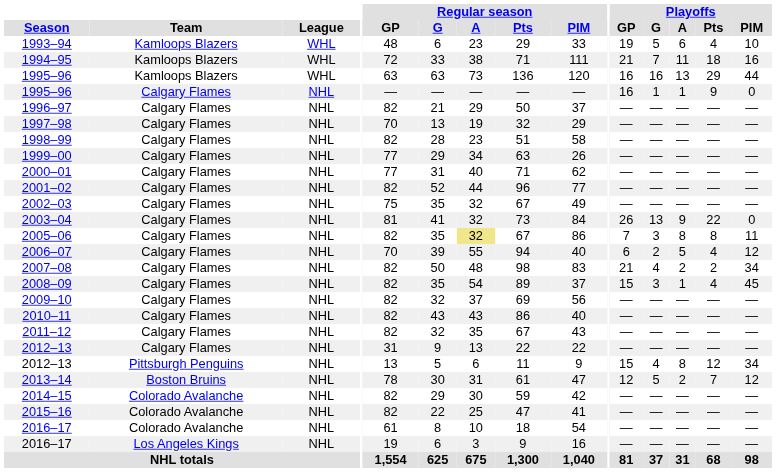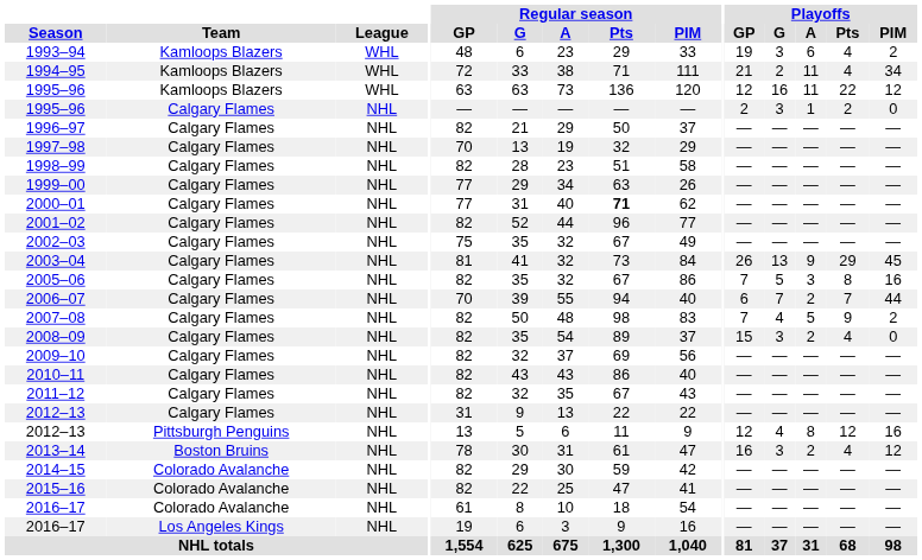 <table border="0" cellpadding="1" cellspacing="0" style="text-align:center; width:60em">
 <tr bgcolor="#e0e0e0">
 <th colspan="3" bgcolor="#ffffff"></th>
 <th rowspan="100" bgcolor="#ffffff"></th>
 <th colspan="5"><a href='#'>Regular season</a></th>
 <th rowspan="100" bgcolor="#ffffff"></th>
 <th colspan="5"><a href='#'>Playoffs</a></th>
 </tr>
 <tr bgcolor="#e0e0e0">
 <th><a href='#'>Season</a></th>
 <th>Team</th>
 <th>League</th>
 <th>GP</th>
 <th><a href='#'>G</a></th>
 <th><a href='#'>A</a></th>
 <th><a href='#'>Pts</a></th>
 <th><a href='#'>PIM</a></th>
 <th>GP</th>
 <th>G</th>
 <th>A</th>
 <th>Pts</th>
 <th>PIM</th>
 </tr>
 <tr>
 <td><a href='#'>1993–94</a></td>
 <td><a href='#'>Kamloops Blazers</a></td>
 <td><a href='#'>WHL</a></td>
 <td>48</td>
 <td>6</td>
 <td>23</td>
 <td>29</td>
 <td>33</td>
 <td>19</td>
-<td>5</td>
+<td>3</td>
 <td>6</td>
 <td>4</td>
-<td>10</td>
+<td>2</td>
 </tr>
 <tr bgcolor="#f0f0f0">
 <td><a href='#'>1994–95</a></td>
 <td>Kamloops Blazers</td>
 <td>WHL</td>
 <td>72</td>
 <td>33</td>
 <td>38</td>
 <td>71</td>
 <td>111</td>
 <td>21</td>
-<td>7</td>
+<td>2</td>
 <td>11</td>
-<td>18</td>
-<td>16</td>
+<td>4</td>
+<td>34</td>
 </tr>
 <tr>
 <td><a href='#'>1995–96</a></td>
 <td>Kamloops Blazers</td>
 <td>WHL</td>
 <td>63</td>
 <td>63</td>
 <td>73</td>
 <td>136</td>
 <td>120</td>
+<td>12</td>
 <td>16</td>
-<td>16</td>
-<td>13</td>
-<td>29</td>
-<td>44</td>
+<td>11</td>
+<td>22</td>
+<td>12</td>
 </tr>
 <tr bgcolor="#f0f0f0">
 <td><a href='#'>1995–96</a></td>
 <td><a href='#'>Calgary Flames</a></td>
 <td><a href='#'>NHL</a></td>
 <td>—</td>
 <td>—</td>
 <td>—</td>
 <td>—</td>
 <td>—</td>
-<td>16</td>
+<td>2</td>
+<td>3</td>
 <td>1</td>
-<td>1</td>
-<td>9</td>
+<td>2</td>
 <td>0</td>
 </tr>
 <tr>
 <td><a href='#'>1996–97</a></td>
 <td>Calgary Flames</td>
 <td>NHL</td>
 <td>82</td>
 <td>21</td>
 <td>29</td>
 <td>50</td>
 <td>37</td>
 <td>—</td>
 <td>—</td>
 <td>—</td>
 <td>—</td>
 <td>—</td>
 </tr>
 <tr bgcolor="#f0f0f0">
 <td><a href='#'>1997–98</a></td>
 <td>Calgary Flames</td>
 <td>NHL</td>
 <td>70</td>
 <td>13</td>
 <td>19</td>
 <td>32</td>
 <td>29</td>
 <td>—</td>
 <td>—</td>
 <td>—</td>
 <td>—</td>
 <td>—</td>
 </tr>
 <tr>
 <td><a href='#'>1998–99</a></td>
 <td>Calgary Flames</td>
 <td>NHL</td>
 <td>82</td>
 <td>28</td>
 <td>23</td>
 <td>51</td>
 <td>58</td>
 <td>—</td>
 <td>—</td>
 <td>—</td>
 <td>—</td>
 <td>—</td>
 </tr>
 <tr bgcolor="#f0f0f0">
 <td><a href='#'>1999–00</a></td>
 <td>Calgary Flames</td>
 <td>NHL</td>
 <td>77</td>
 <td>29</td>
 <td>34</td>
 <td>63</td>
 <td>26</td>
 <td>—</td>
 <td>—</td>
 <td>—</td>
 <td>—</td>
 <td>—</td>
 </tr>
 <tr>
 <td><a href='#'>2000–01</a></td>
 <td>Calgary Flames</td>
 <td>NHL</td>
 <td>77</td>
 <td>31</td>
 <td>40</td>
-<td>71</td>
+<td><strong>71</strong></td>
 <td>62</td>
 <td>—</td>
 <td>—</td>
 <td>—</td>
 <td>—</td>
 <td>—</td>
 </tr>
 <tr bgcolor="#f0f0f0">
 <td><a href='#'>2001–02</a></td>
 <td>Calgary Flames</td>
 <td>NHL</td>
 <td>82</td>
 <td>52</td>
 <td>44</td>
 <td>96</td>
 <td>77</td>
 <td>—</td>
 <td>—</td>
 <td>—</td>
 <td>—</td>
 <td>—</td>
 </tr>
 <tr>
 <td><a href='#'>2002–03</a></td>
 <td>Calgary Flames</td>
 <td>NHL</td>
 <td>75</td>
 <td>35</td>
 <td>32</td>
 <td>67</td>
 <td>49</td>
 <td>—</td>
 <td>—</td>
 <td>—</td>
 <td>—</td>
 <td>—</td>
 </tr>
 <tr bgcolor="#f0f0f0">
 <td><a href='#'>2003–04</a></td>
 <td>Calgary Flames</td>
 <td>NHL</td>
 <td>81</td>
 <td>41</td>
 <td>32</td>
 <td>73</td>
 <td>84</td>
 <td>26</td>
 <td>13</td>
 <td>9</td>
-<td>22</td>
-<td>0</td>
+<td>29</td>
+<td>45</td>
 </tr>
 <tr>
 <td><a href='#'>2005–06</a></td>
 <td>Calgary Flames</td>
 <td>NHL</td>
 <td>82</td>
 <td>35</td>
-<td style="background: khaki;">32</td>
+<td>32</td>
 <td>67</td>
 <td>86</td>
 <td>7</td>
+<td>5</td>
 <td>3</td>
 <td>8</td>
-<td>8</td>
-<td>11</td>
+<td>16</td>
 </tr>
 <tr bgcolor="#f0f0f0">
 <td><a href='#'>2006–07</a></td>
 <td>Calgary Flames</td>
 <td>NHL</td>
 <td>70</td>
 <td>39</td>
 <td>55</td>
 <td>94</td>
 <td>40</td>
 <td>6</td>
+<td>7</td>
 <td>2</td>
-<td>5</td>
-<td>4</td>
-<td>12</td>
+<td>7</td>
+<td>44</td>
 </tr>
 <tr>
 <td><a href='#'>2007–08</a></td>
 <td>Calgary Flames</td>
 <td>NHL</td>
 <td>82</td>
 <td>50</td>
 <td>48</td>
 <td>98</td>
 <td>83</td>
-<td>21</td>
+<td>7</td>
 <td>4</td>
+<td>5</td>
+<td>9</td>
 <td>2</td>
-<td>2</td>
-<td>34</td>
 </tr>
 <tr bgcolor="#f0f0f0">
 <td><a href='#'>2008–09</a></td>
 <td>Calgary Flames</td>
 <td>NHL</td>
 <td>82</td>
 <td>35</td>
 <td>54</td>
 <td>89</td>
 <td>37</td>
 <td>15</td>
 <td>3</td>
-<td>1</td>
+<td>2</td>
 <td>4</td>
-<td>45</td>
+<td>0</td>
 </tr>
 <tr>
 <td><a href='#'>2009–10</a></td>
 <td>Calgary Flames</td>
 <td>NHL</td>
 <td>82</td>
 <td>32</td>
 <td>37</td>
 <td>69</td>
 <td>56</td>
 <td>—</td>
 <td>—</td>
 <td>—</td>
 <td>—</td>
 <td>—</td>
 </tr>
 <tr bgcolor="#f0f0f0">
 <td><a href='#'>2010–11</a></td>
 <td>Calgary Flames</td>
 <td>NHL</td>
 <td>82</td>
 <td>43</td>
 <td>43</td>
 <td>86</td>
 <td>40</td>
 <td>—</td>
 <td>—</td>
 <td>—</td>
 <td>—</td>
 <td>—</td>
 </tr>
 <tr>
 <td><a href='#'>2011–12</a></td>
 <td>Calgary Flames</td>
 <td>NHL</td>
 <td>82</td>
 <td>32</td>
 <td>35</td>
 <td>67</td>
 <td>43</td>
 <td>—</td>
 <td>—</td>
 <td>—</td>
 <td>—</td>
 <td>—</td>
 </tr>
 <tr bgcolor="#f0f0f0">
 <td><a href='#'>2012–13</a></td>
 <td>Calgary Flames</td>
 <td>NHL</td>
 <td>31</td>
 <td>9</td>
 <td>13</td>
 <td>22</td>
 <td>22</td>
 <td>—</td>
 <td>—</td>
 <td>—</td>
 <td>—</td>
 <td>—</td>
 </tr>
 <tr>
 <td>2012–13</td>
 <td><a href='#'>Pittsburgh Penguins</a></td>
 <td>NHL</td>
 <td>13</td>
 <td>5</td>
 <td>6</td>
 <td>11</td>
 <td>9</td>
-<td>15</td>
+<td>12</td>
 <td>4</td>
 <td>8</td>
 <td>12</td>
-<td>34</td>
+<td>16</td>
 </tr>
 <tr bgcolor="#f0f0f0">
 <td><a href='#'>2013–14</a></td>
 <td><a href='#'>Boston Bruins</a></td>
 <td>NHL</td>
 <td>78</td>
 <td>30</td>
 <td>31</td>
 <td>61</td>
 <td>47</td>
-<td>12</td>
-<td>5</td>
+<td>16</td>
+<td>3</td>
 <td>2</td>
-<td>7</td>
+<td>4</td>
 <td>12</td>
 </tr>
 <tr>
 <td><a href='#'>2014–15</a></td>
 <td><a href='#'>Colorado Avalanche</a></td>
 <td>NHL</td>
 <td>82</td>
 <td>29</td>
 <td>30</td>
 <td>59</td>
 <td>42</td>
 <td>—</td>
 <td>—</td>
 <td>—</td>
 <td>—</td>
 <td>—</td>
 </tr>
 <tr bgcolor="#f0f0f0">
 <td><a href='#'>2015–16</a></td>
 <td>Colorado Avalanche</td>
 <td>NHL</td>
 <td>82</td>
 <td>22</td>
 <td>25</td>
 <td>47</td>
 <td>41</td>
 <td>—</td>
 <td>—</td>
 <td>—</td>
 <td>—</td>
 <td>—</td>
 </tr>
 <tr>
 <td><a href='#'>2016–17</a></td>
 <td>Colorado Avalanche</td>
 <td>NHL</td>
 <td>61</td>
 <td>8</td>
 <td>10</td>
 <td>18</td>
 <td>54</td>
 <td>—</td>
 <td>—</td>
 <td>—</td>
 <td>—</td>
 <td>—</td>
 </tr>
 <tr bgcolor="#f0f0f0">
 <td>2016–17</td>
 <td><a href='#'>Los Angeles Kings</a></td>
 <td>NHL</td>
 <td>19</td>
 <td>6</td>
 <td>3</td>
 <td>9</td>
 <td>16</td>
 <td>—</td>
 <td>—</td>
 <td>—</td>
 <td>—</td>
 <td>—</td>
 </tr>
 <tr bgcolor="#e0e0e0">
 <th colspan="3">NHL totals</th>
 <th>1,554</th>
 <th>625</th>
 <th>675</th>
 <th>1,300</th>
 <th>1,040</th>
 <th>81</th>
 <th>37</th>
 <th>31</th>
 <th>68</th>
 <th>98</th>
 </tr>
 </table>
